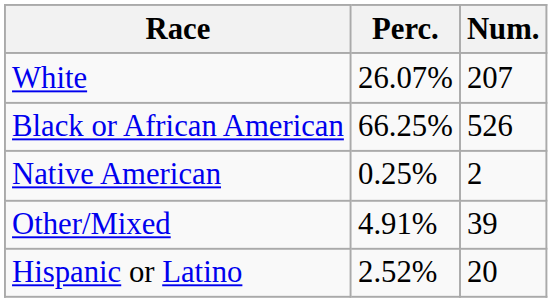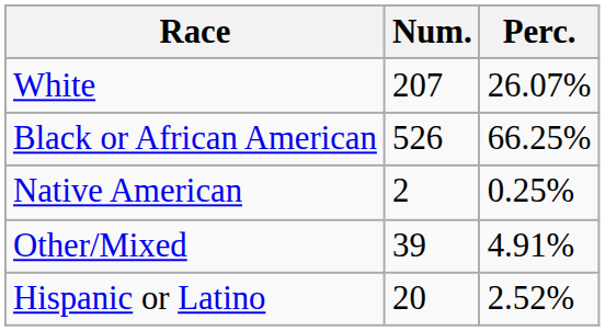 <table class="wikitable">
 <tr>
 <th>Race</th>
+<th>Num.</th>
 <th>Perc.</th>
-<th>Num.</th>
 </tr>
 <tr>
 <td><a href='#'>White</a></td>
+<td>207</td>
 <td>26.07%</td>
-<td>207</td>
 </tr>
 <tr>
 <td><a href='#'>Black or African American</a></td>
+<td>526</td>
 <td>66.25%</td>
-<td>526</td>
 </tr>
 <tr>
 <td><a href='#'>Native American</a></td>
+<td>2</td>
 <td>0.25%</td>
-<td>2</td>
 </tr>
 <tr>
 <td><a href='#'>Other/Mixed</a></td>
+<td>39</td>
 <td>4.91%</td>
-<td>39</td>
 </tr>
 <tr>
 <td><a href='#'>Hispanic</a> or <a href='#'>Latino</a></td>
+<td>20</td>
 <td>2.52%</td>
-<td>20</td>
 </tr>
 </table>
